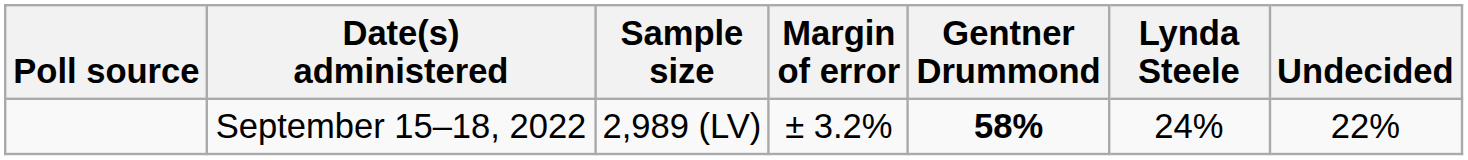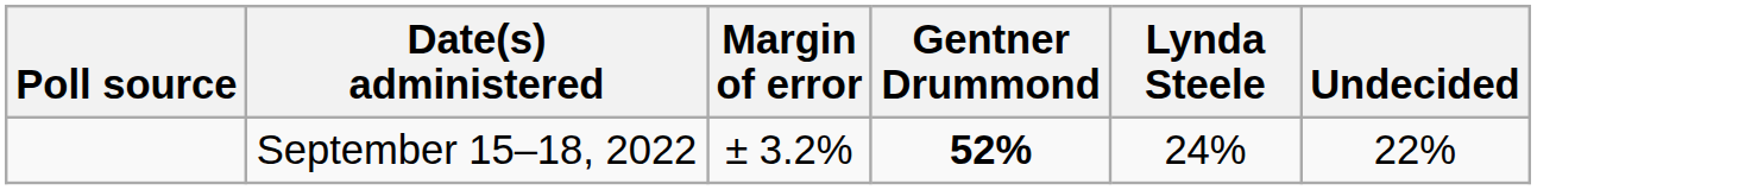 <table class="wikitable" style="font-size:90%;text-align:center;">
 <tr style="vertical-align:bottom">
 <th>Poll source</th>
 <th>Date(s)<br>administered</th>
-<th>Sample<br>size</th>
 <th>Margin<br>of error</th>
 <th style="width:60px;">Gentner<br>Drummond</th>
 <th style="width:60px;">Lynda<br>Steele</th>
 <th>Undecided</th>
 </tr>
 <tr>
 <td style="text-align:left;"></td>
 <td>September 15–18, 2022</td>
-<td>2,989 (LV)</td>
 <td>± 3.2%</td>
-<td><strong>58%</strong></td>
+<td><strong>52%</strong></td>
 <td>24%</td>
 <td>22%</td>
 </tr>
 </table>
